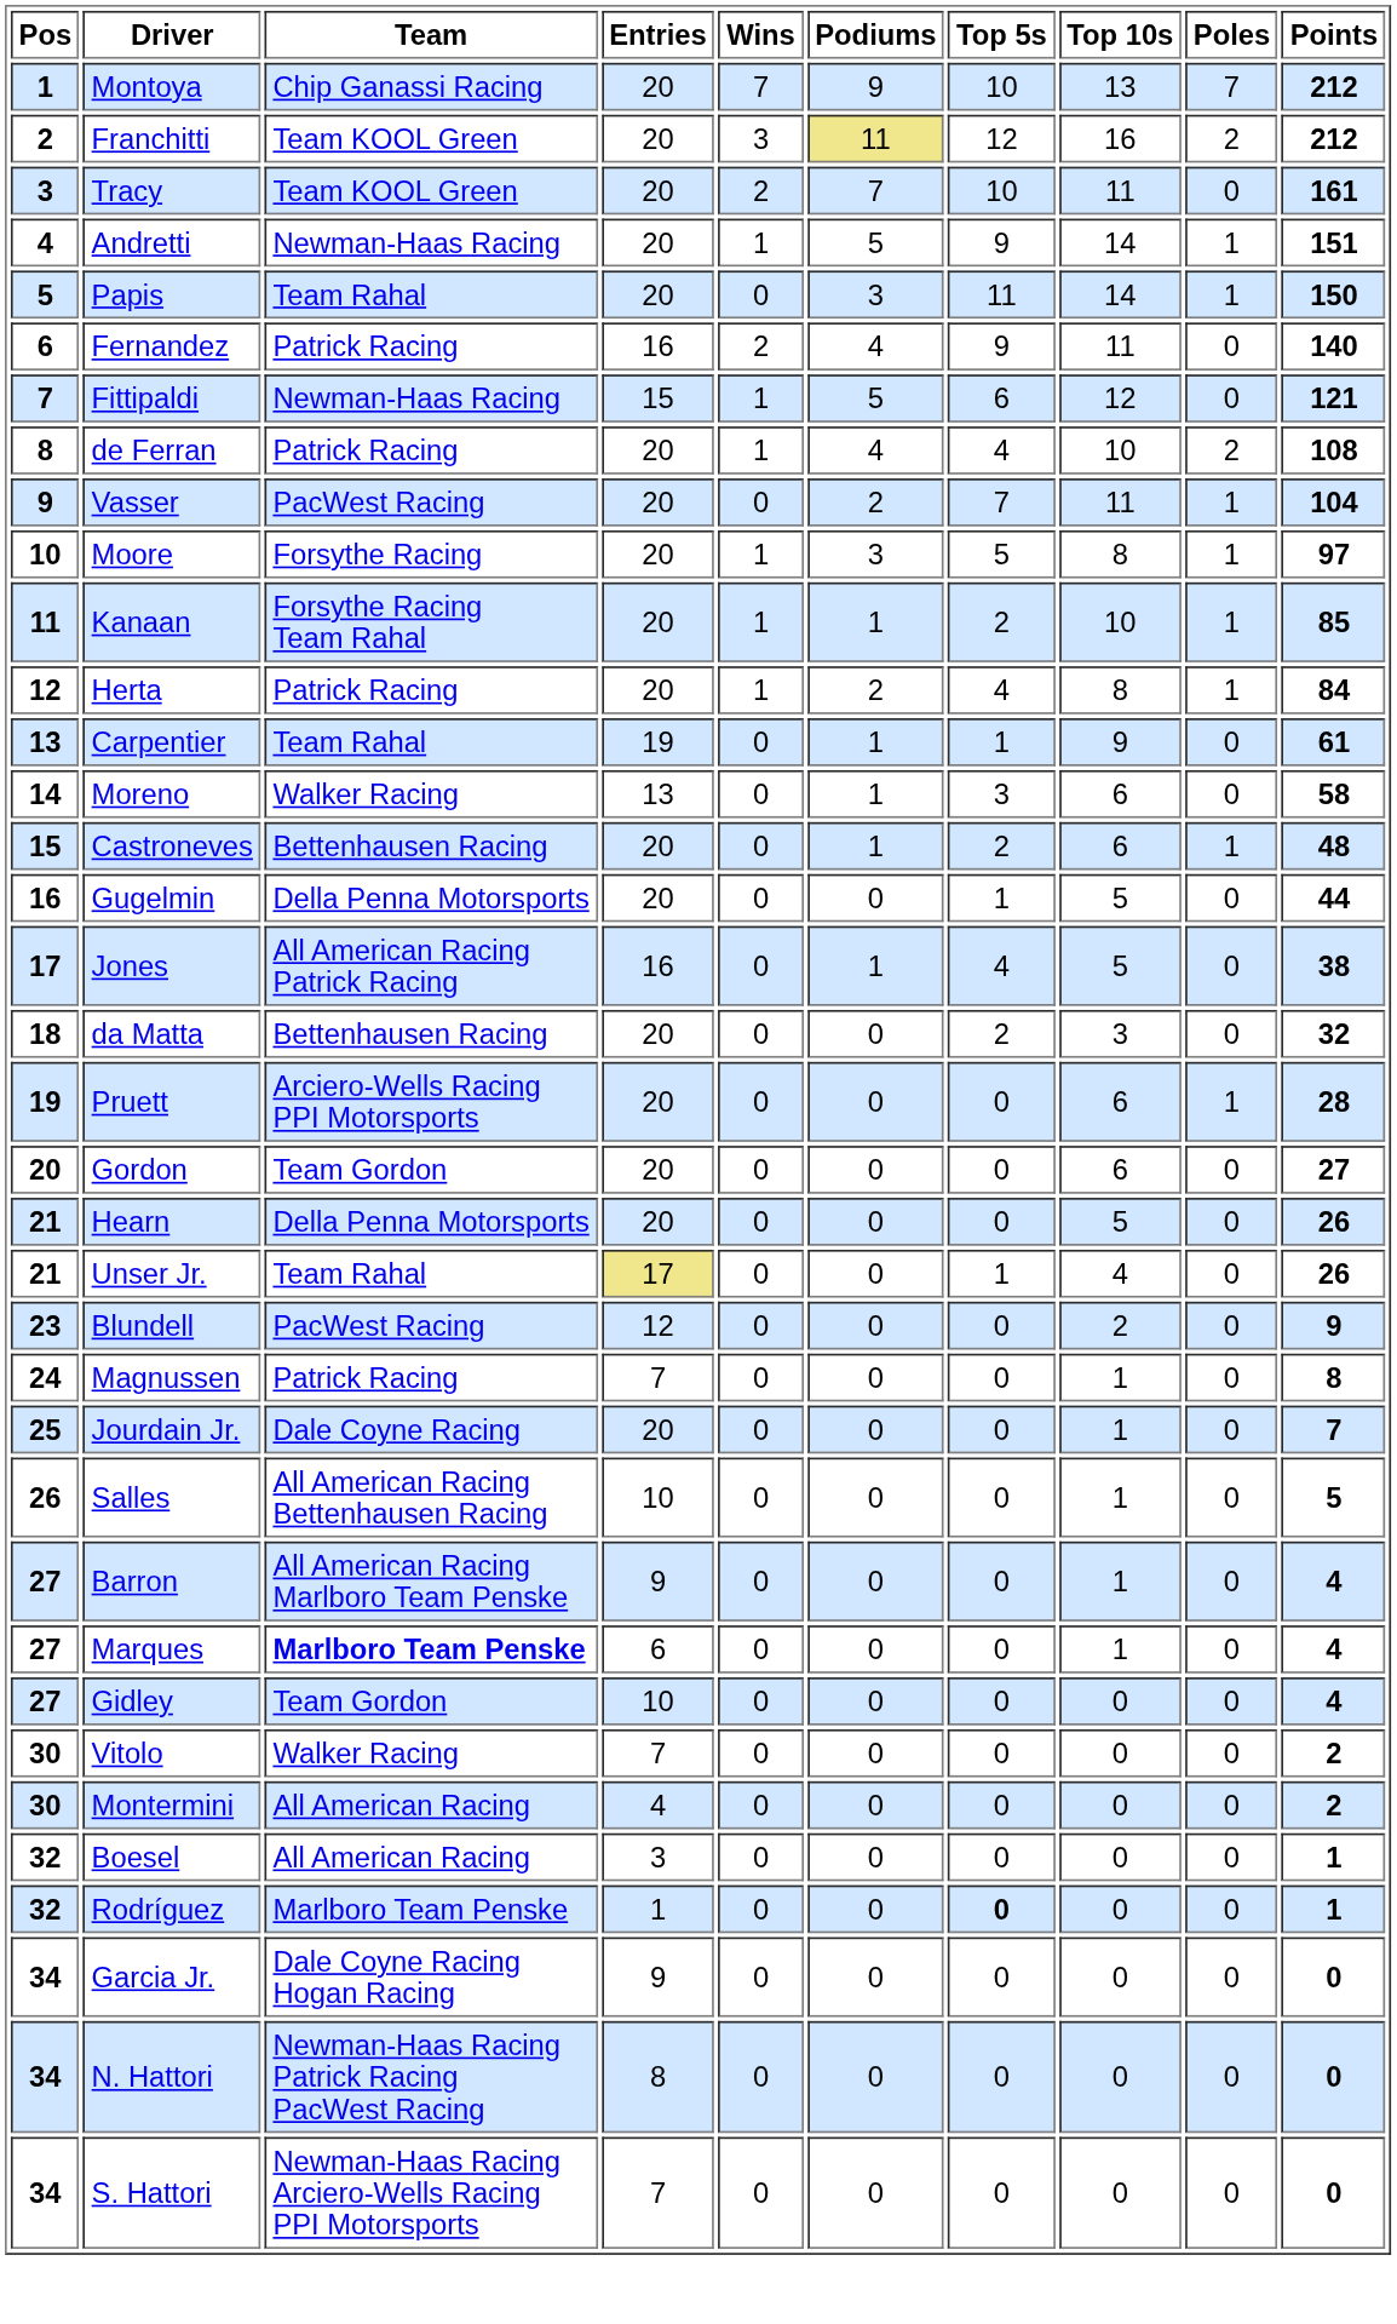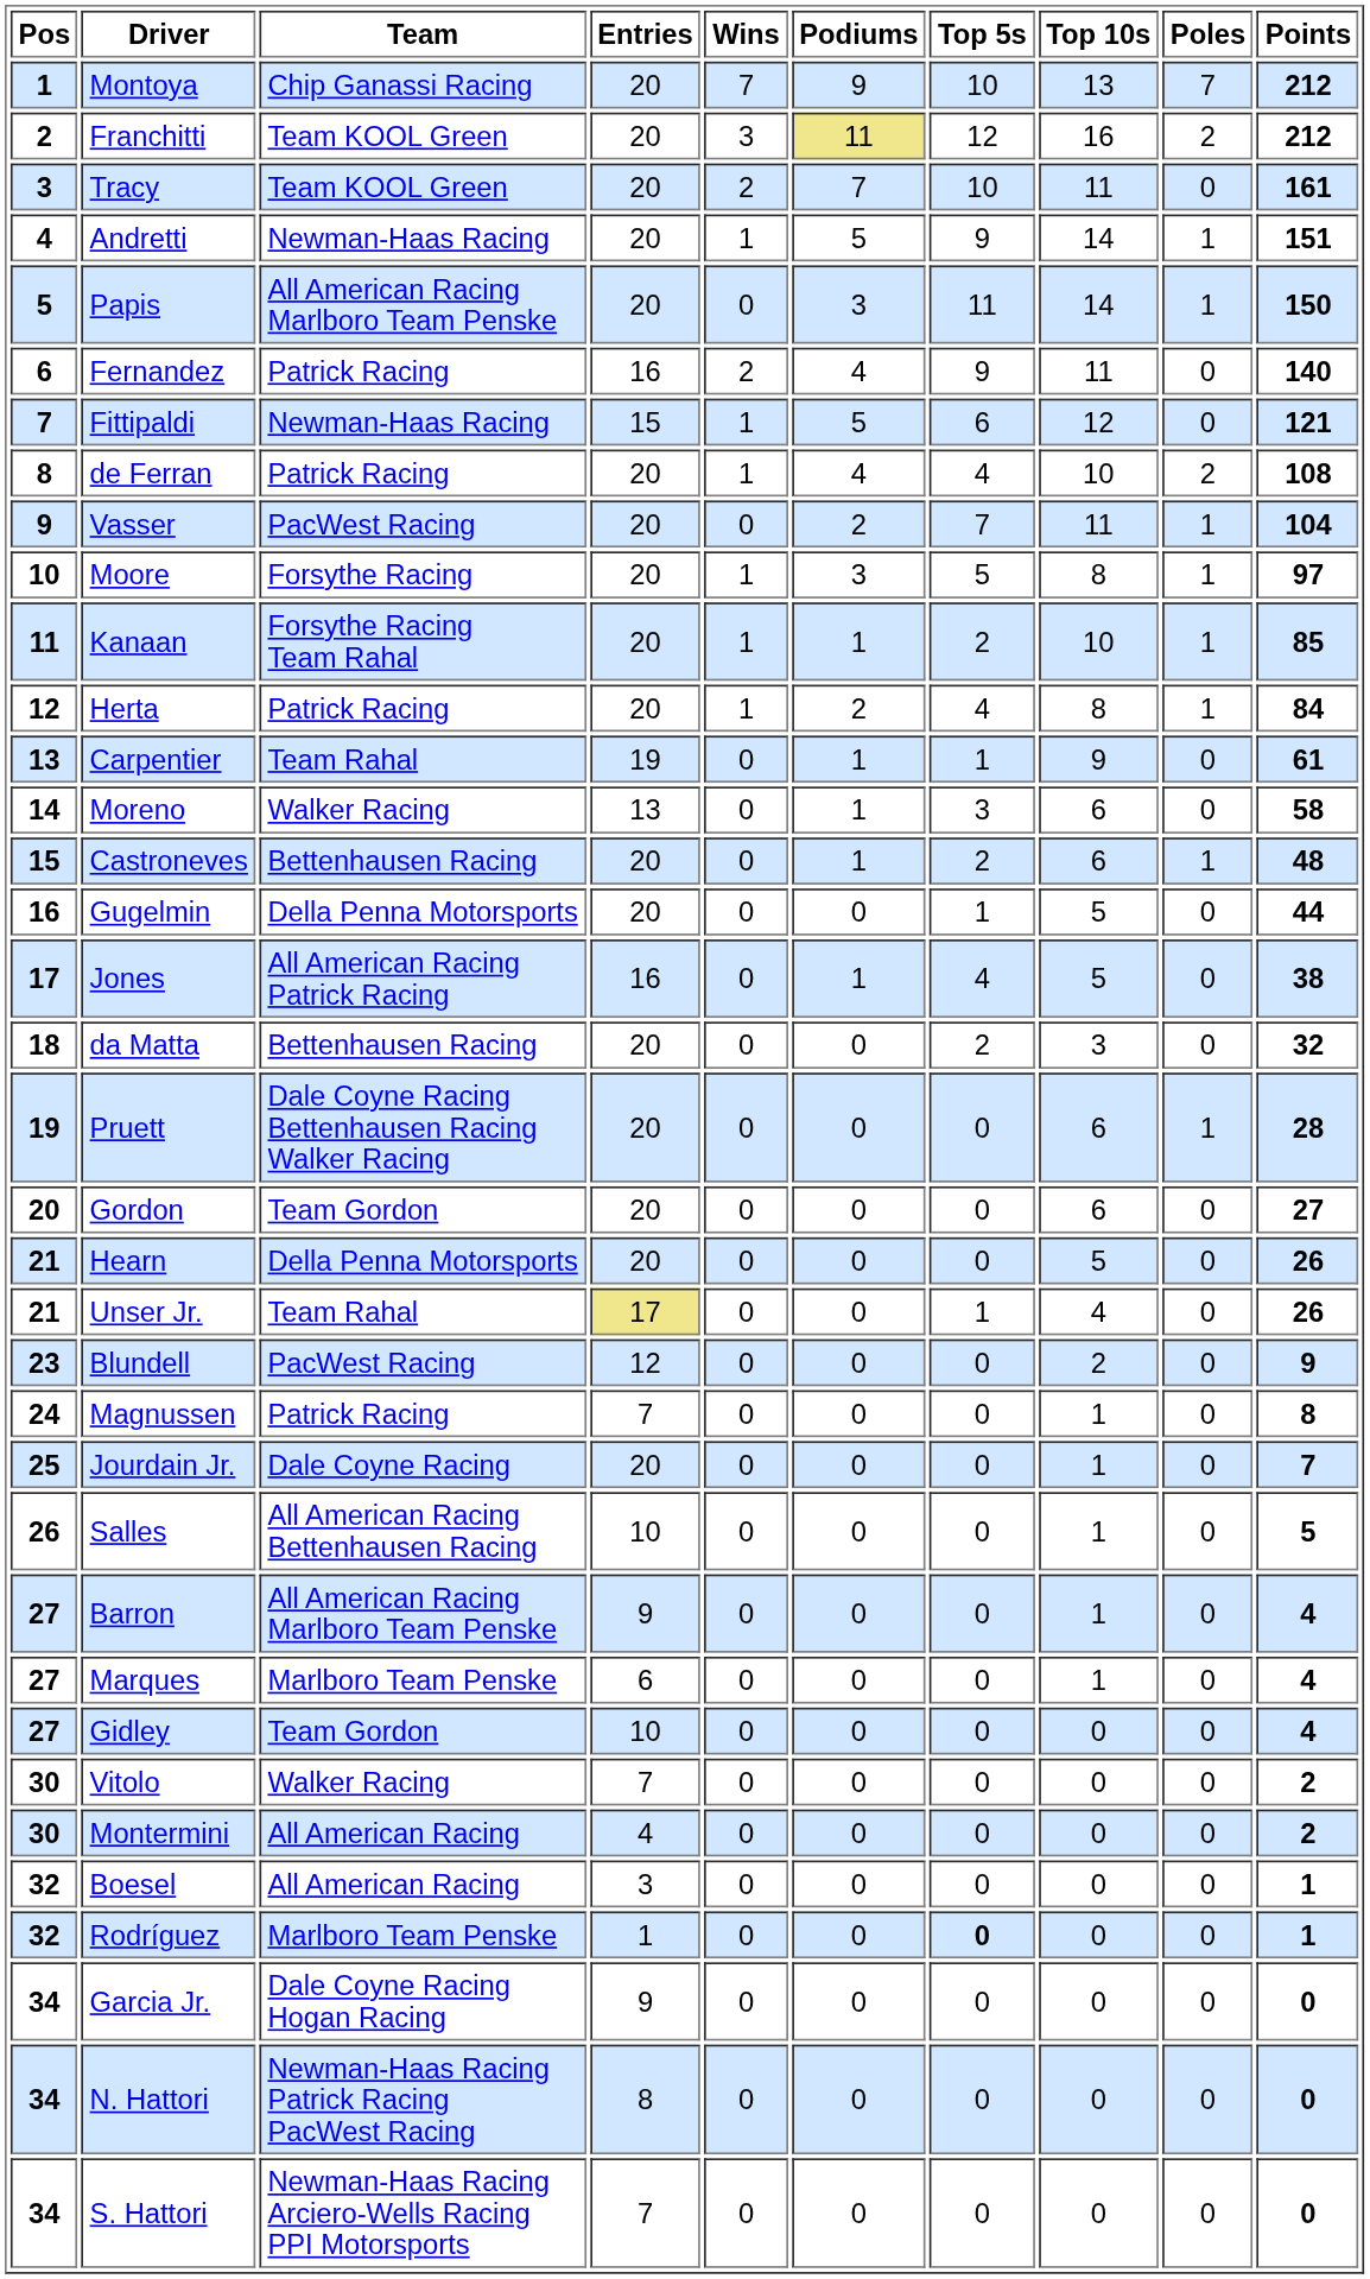 <table class="toccolours sortable" style="font-size: 90%" border="1" cellpadding="3" style="border-collapse:collapse">
 <tr>
 <th>Pos</th>
 <th>Driver</th>
 <th>Team</th>
 <th>Entries</th>
 <th>Wins</th>
 <th>Podiums</th>
 <th>Top 5s</th>
 <th>Top 10s</th>
 <th>Poles</th>
 <th>Points</th>
 </tr>
 <tr style="background:#D0E7FF;">
 <th>1</th>
 <td> <a href='#'>Montoya</a></td>
 <td> <a href='#'>Chip Ganassi Racing</a></td>
 <td align="center">20</td>
 <td align="center">7</td>
 <td align="center">9</td>
 <td align="center">10</td>
 <td align="center">13</td>
 <td align="center">7</td>
 <td align="center"><strong>212</strong></td>
 </tr>
 <tr>
 <th>2</th>
 <td> <a href='#'>Franchitti</a></td>
 <td> <a href='#'>Team KOOL Green</a></td>
 <td align="center">20</td>
 <td align="center">3</td>
 <td align="center" style="background: khaki;">11</td>
 <td align="center">12</td>
 <td align="center">16</td>
 <td align="center">2</td>
 <td align="center"><strong>212</strong></td>
 </tr>
 <tr style="background:#D0E7FF;">
 <th>3</th>
 <td> <a href='#'>Tracy</a></td>
 <td> <a href='#'>Team KOOL Green</a></td>
 <td align="center">20</td>
 <td align="center">2</td>
 <td align="center">7</td>
 <td align="center">10</td>
 <td align="center">11</td>
 <td align="center">0</td>
 <td align="center"><strong>161</strong></td>
 </tr>
 <tr>
 <th>4</th>
 <td> <a href='#'>Andretti</a></td>
 <td> <a href='#'>Newman-Haas Racing</a></td>
 <td align="center">20</td>
 <td align="center">1</td>
 <td align="center">5</td>
 <td align="center">9</td>
 <td align="center">14</td>
 <td align="center">1</td>
 <td align="center"><strong>151</strong></td>
 </tr>
 <tr style="background:#D0E7FF;">
 <th>5</th>
 <td> <a href='#'>Papis</a></td>
-<td> <a href='#'>Team Rahal</a></td>
+<td> <a href='#'>All American Racing</a><br> <a href='#'>Marlboro Team Penske</a></td>
 <td align="center">20</td>
 <td align="center">0</td>
 <td align="center">3</td>
 <td align="center">11</td>
 <td align="center">14</td>
 <td align="center">1</td>
 <td align="center"><strong>150</strong></td>
 </tr>
 <tr>
 <th>6</th>
 <td> <a href='#'>Fernandez</a></td>
 <td> <a href='#'>Patrick Racing</a></td>
 <td align="center">16</td>
 <td align="center">2</td>
 <td align="center">4</td>
 <td align="center">9</td>
 <td align="center">11</td>
 <td align="center">0</td>
 <td align="center"><strong>140</strong></td>
 </tr>
 <tr style="background:#D0E7FF;">
 <th>7</th>
 <td> <a href='#'>Fittipaldi</a></td>
 <td> <a href='#'>Newman-Haas Racing</a></td>
 <td align="center">15</td>
 <td align="center">1</td>
 <td align="center">5</td>
 <td align="center">6</td>
 <td align="center">12</td>
 <td align="center">0</td>
 <td align="center"><strong>121</strong></td>
 </tr>
 <tr>
 <th>8</th>
 <td> <a href='#'>de Ferran</a></td>
 <td> <a href='#'>Patrick Racing</a></td>
 <td align="center">20</td>
 <td align="center">1</td>
 <td align="center">4</td>
 <td align="center">4</td>
 <td align="center">10</td>
 <td align="center">2</td>
 <td align="center"><strong>108</strong></td>
 </tr>
 <tr style="background:#D0E7FF;">
 <th>9</th>
 <td> <a href='#'>Vasser</a></td>
 <td> <a href='#'>PacWest Racing</a></td>
 <td align="center">20</td>
 <td align="center">0</td>
 <td align="center">2</td>
 <td align="center">7</td>
 <td align="center">11</td>
 <td align="center">1</td>
 <td align="center"><strong>104</strong></td>
 </tr>
 <tr>
 <th>10</th>
 <td> <a href='#'>Moore</a></td>
 <td> <a href='#'>Forsythe Racing</a></td>
 <td align="center">20</td>
 <td align="center">1</td>
 <td align="center">3</td>
 <td align="center">5</td>
 <td align="center">8</td>
 <td align="center">1</td>
 <td align="center"><strong>97</strong></td>
 </tr>
 <tr style="background:#D0E7FF;">
 <th>11</th>
 <td> <a href='#'>Kanaan</a></td>
 <td> <a href='#'>Forsythe Racing</a><br> <a href='#'>Team Rahal</a></td>
 <td align="center">20</td>
 <td align="center">1</td>
 <td align="center">1</td>
 <td align="center">2</td>
 <td align="center">10</td>
 <td align="center">1</td>
 <td align="center"><strong>85</strong></td>
 </tr>
 <tr>
 <th>12</th>
 <td> <a href='#'>Herta</a></td>
 <td> <a href='#'>Patrick Racing</a></td>
 <td align="center">20</td>
 <td align="center">1</td>
 <td align="center">2</td>
 <td align="center">4</td>
 <td align="center">8</td>
 <td align="center">1</td>
 <td align="center"><strong>84</strong></td>
 </tr>
 <tr style="background:#D0E7FF;">
 <th>13</th>
 <td> <a href='#'>Carpentier</a></td>
 <td> <a href='#'>Team Rahal</a></td>
 <td align="center">19</td>
 <td align="center">0</td>
 <td align="center">1</td>
 <td align="center">1</td>
 <td align="center">9</td>
 <td align="center">0</td>
 <td align="center"><strong>61</strong></td>
 </tr>
 <tr>
 <th>14</th>
 <td> <a href='#'>Moreno</a></td>
 <td> <a href='#'>Walker Racing</a></td>
 <td align="center">13</td>
 <td align="center">0</td>
 <td align="center">1</td>
 <td align="center">3</td>
 <td align="center">6</td>
 <td align="center">0</td>
 <td align="center"><strong>58</strong></td>
 </tr>
 <tr style="background:#D0E7FF;">
 <th>15</th>
 <td> <a href='#'>Castroneves</a></td>
 <td> <a href='#'>Bettenhausen Racing</a></td>
 <td align="center">20</td>
 <td align="center">0</td>
 <td align="center">1</td>
 <td align="center">2</td>
 <td align="center">6</td>
 <td align="center">1</td>
 <td align="center"><strong>48</strong></td>
 </tr>
 <tr>
 <th>16</th>
 <td> <a href='#'>Gugelmin</a></td>
 <td> <a href='#'>Della Penna Motorsports</a></td>
 <td align="center">20</td>
 <td align="center">0</td>
 <td align="center">0</td>
 <td align="center">1</td>
 <td align="center">5</td>
 <td align="center">0</td>
 <td align="center"><strong>44</strong></td>
 </tr>
 <tr style="background:#D0E7FF;">
 <th>17</th>
 <td> <a href='#'>Jones</a></td>
 <td> <a href='#'>All American Racing</a><br> <a href='#'>Patrick Racing</a></td>
 <td align="center">16</td>
 <td align="center">0</td>
 <td align="center">1</td>
 <td align="center">4</td>
 <td align="center">5</td>
 <td align="center">0</td>
 <td align="center"><strong>38</strong></td>
 </tr>
 <tr>
 <th>18</th>
 <td> <a href='#'>da Matta</a></td>
 <td> <a href='#'>Bettenhausen Racing</a></td>
 <td align="center">20</td>
 <td align="center">0</td>
 <td align="center">0</td>
 <td align="center">2</td>
 <td align="center">3</td>
 <td align="center">0</td>
 <td align="center"><strong>32</strong></td>
 </tr>
 <tr style="background:#D0E7FF;">
 <th>19</th>
 <td> <a href='#'>Pruett</a></td>
-<td> <a href='#'>Arciero-Wells Racing</a><br> <a href='#'>PPI Motorsports</a></td>
+<td> <a href='#'>Dale Coyne Racing</a><br> <a href='#'>Bettenhausen Racing</a><br> <a href='#'>Walker Racing</a></td>
 <td align="center">20</td>
 <td align="center">0</td>
 <td align="center">0</td>
 <td align="center">0</td>
 <td align="center">6</td>
 <td align="center">1</td>
 <td align="center"><strong>28</strong></td>
 </tr>
 <tr>
 <th>20</th>
 <td> <a href='#'>Gordon</a></td>
 <td> <a href='#'>Team Gordon</a></td>
 <td align="center">20</td>
 <td align="center">0</td>
 <td align="center">0</td>
 <td align="center">0</td>
 <td align="center">6</td>
 <td align="center">0</td>
 <td align="center"><strong>27</strong></td>
 </tr>
 <tr style="background:#D0E7FF;">
 <th>21</th>
 <td> <a href='#'>Hearn</a></td>
 <td> <a href='#'>Della Penna Motorsports</a></td>
 <td align="center">20</td>
 <td align="center">0</td>
 <td align="center">0</td>
 <td align="center">0</td>
 <td align="center">5</td>
 <td align="center">0</td>
 <td align="center"><strong>26</strong></td>
 </tr>
 <tr>
 <th>21</th>
 <td> <a href='#'>Unser Jr.</a></td>
 <td> <a href='#'>Team Rahal</a></td>
 <td align="center" style="background: khaki;">17</td>
 <td align="center">0</td>
 <td align="center">0</td>
 <td align="center">1</td>
 <td align="center">4</td>
 <td align="center">0</td>
 <td align="center"><strong>26</strong></td>
 </tr>
 <tr style="background:#D0E7FF;">
 <th>23</th>
 <td> <a href='#'>Blundell</a></td>
 <td> <a href='#'>PacWest Racing</a></td>
 <td align="center">12</td>
 <td align="center">0</td>
 <td align="center">0</td>
 <td align="center">0</td>
 <td align="center">2</td>
 <td align="center">0</td>
 <td align="center"><strong>9</strong></td>
 </tr>
 <tr>
 <th>24</th>
 <td> <a href='#'>Magnussen</a></td>
 <td> <a href='#'>Patrick Racing</a></td>
 <td align="center">7</td>
 <td align="center">0</td>
 <td align="center">0</td>
 <td align="center">0</td>
 <td align="center">1</td>
 <td align="center">0</td>
 <td align="center"><strong>8</strong></td>
 </tr>
 <tr style="background:#D0E7FF;">
 <th>25</th>
 <td> <a href='#'>Jourdain Jr.</a></td>
 <td> <a href='#'>Dale Coyne Racing</a></td>
 <td align="center">20</td>
 <td align="center">0</td>
 <td align="center">0</td>
 <td align="center">0</td>
 <td align="center">1</td>
 <td align="center">0</td>
 <td align="center"><strong>7</strong></td>
 </tr>
 <tr>
 <th>26</th>
 <td> <a href='#'>Salles</a></td>
 <td> <a href='#'>All American Racing</a><br> <a href='#'>Bettenhausen Racing</a></td>
 <td align="center">10</td>
 <td align="center">0</td>
 <td align="center">0</td>
 <td align="center">0</td>
 <td align="center">1</td>
 <td align="center">0</td>
 <td align="center"><strong>5</strong></td>
 </tr>
 <tr style="background:#D0E7FF;">
 <th>27</th>
 <td> <a href='#'>Barron</a></td>
 <td> <a href='#'>All American Racing</a><br> <a href='#'>Marlboro Team Penske</a></td>
 <td align="center">9</td>
 <td align="center">0</td>
 <td align="center">0</td>
 <td align="center">0</td>
 <td align="center">1</td>
 <td align="center">0</td>
 <td align="center"><strong>4</strong></td>
 </tr>
 <tr>
 <th>27</th>
 <td> <a href='#'>Marques</a></td>
-<td><strong> <a href='#'>Marlboro Team Penske</a></strong></td>
+<td> <a href='#'>Marlboro Team Penske</a></td>
 <td align="center">6</td>
 <td align="center">0</td>
 <td align="center">0</td>
 <td align="center">0</td>
 <td align="center">1</td>
 <td align="center">0</td>
 <td align="center"><strong>4</strong></td>
 </tr>
 <tr style="background:#D0E7FF;">
 <th>27</th>
 <td> <a href='#'>Gidley</a></td>
 <td> <a href='#'>Team Gordon</a></td>
 <td align="center">10</td>
 <td align="center">0</td>
 <td align="center">0</td>
 <td align="center">0</td>
 <td align="center">0</td>
 <td align="center">0</td>
 <td align="center"><strong>4</strong></td>
 </tr>
 <tr>
 <th>30</th>
 <td> <a href='#'>Vitolo</a></td>
 <td> <a href='#'>Walker Racing</a></td>
 <td align="center">7</td>
 <td align="center">0</td>
 <td align="center">0</td>
 <td align="center">0</td>
 <td align="center">0</td>
 <td align="center">0</td>
 <td align="center"><strong>2</strong></td>
 </tr>
 <tr style="background:#D0E7FF;">
 <th>30</th>
 <td> <a href='#'>Montermini</a></td>
 <td> <a href='#'>All American Racing</a></td>
 <td align="center">4</td>
 <td align="center">0</td>
 <td align="center">0</td>
 <td align="center">0</td>
 <td align="center">0</td>
 <td align="center">0</td>
 <td align="center"><strong>2</strong></td>
 </tr>
 <tr>
 <th>32</th>
 <td> <a href='#'>Boesel</a></td>
 <td> <a href='#'>All American Racing</a></td>
 <td align="center">3</td>
 <td align="center">0</td>
 <td align="center">0</td>
 <td align="center">0</td>
 <td align="center">0</td>
 <td align="center">0</td>
 <td align="center"><strong>1</strong></td>
 </tr>
 <tr style="background:#D0E7FF;">
 <th>32</th>
 <td> <a href='#'>Rodríguez</a></td>
 <td> <a href='#'>Marlboro Team Penske</a></td>
 <td align="center">1</td>
 <td align="center">0</td>
 <td align="center">0</td>
 <td align="center"><strong>0</strong></td>
 <td align="center">0</td>
 <td align="center">0</td>
 <td align="center"><strong>1</strong></td>
 </tr>
 <tr>
 <th>34</th>
 <td> <a href='#'>Garcia Jr.</a></td>
 <td> <a href='#'>Dale Coyne Racing</a><br> <a href='#'>Hogan Racing</a></td>
 <td align="center">9</td>
 <td align="center">0</td>
 <td align="center">0</td>
 <td align="center">0</td>
 <td align="center">0</td>
 <td align="center">0</td>
 <td align="center"><strong>0</strong></td>
 </tr>
 <tr style="background:#D0E7FF;">
 <th>34</th>
 <td> <a href='#'>N. Hattori</a></td>
 <td> <a href='#'>Newman-Haas Racing</a><br> <a href='#'>Patrick Racing</a><br> <a href='#'>PacWest Racing</a></td>
 <td align="center">8</td>
 <td align="center">0</td>
 <td align="center">0</td>
 <td align="center">0</td>
 <td align="center">0</td>
 <td align="center">0</td>
 <td align="center"><strong>0</strong></td>
 </tr>
 <tr>
 <th>34</th>
 <td> <a href='#'>S. Hattori</a></td>
 <td> <a href='#'>Newman-Haas Racing</a><br> <a href='#'>Arciero-Wells Racing</a><br> <a href='#'>PPI Motorsports</a></td>
 <td align="center">7</td>
 <td align="center">0</td>
 <td align="center">0</td>
 <td align="center">0</td>
 <td align="center">0</td>
 <td align="center">0</td>
 <td align="center"><strong>0</strong></td>
 </tr>
 </table>
